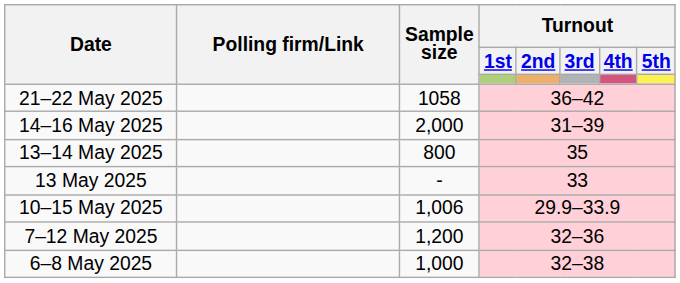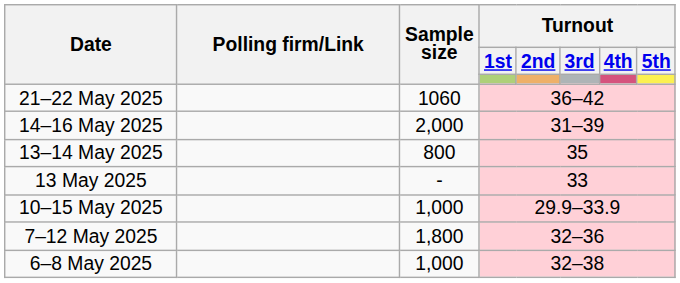 <table class="wikitable sortable" style="text-align:center;font-size:85%;line-height:13px">
 <tr style="height:30px; background:#e9e9e9;">
 <th style="width:115px;" rowspan="3">Date</th>
 <th style="width:150px;" rowspan="3">Polling firm/Link</th>
 <th style="width:50px;" rowspan="3">Sample size</th>
 <th colspan="5">Turnout</th>
 </tr>
 <tr>
 <th><a href='#'>1st</a></th>
 <th><a href='#'>2nd</a></th>
 <th><a href='#'>3rd</a></th>
 <th><a href='#'>4th</a></th>
 <th><a href='#'>5th</a></th>
 </tr>
 <tr>
 <th style="background:#aed079";></th>
 <th style="background:#eeb069";></th>
 <th style="background:#aeb4b6";></th>
 <th style="background:#d5537d";></th>
 <th style="background:#fcf151";></th>
 </tr>
 <tr>
 <td>21–22 May 2025</td>
 <td></td>
-<td>1058</td>
+<td>1060</td>
 <td style="background:#FFD0D7" colspan="5">36–42</td>
 </tr>
 <tr>
 <td>14–16 May 2025</td>
 <td><br></td>
 <td>2,000</td>
 <td style="background:#FFD0D7" colspan="5">31–39</td>
 </tr>
 <tr>
 <td>13–14 May 2025</td>
 <td></td>
 <td>800</td>
 <td style="background:#FFD0D7" colspan="5">35</td>
 </tr>
 <tr>
 <td>13 May 2025</td>
 <td></td>
 <td>-</td>
 <td style="background:#FFD0D7" colspan="5">33</td>
 </tr>
 <tr>
 <td>10–15 May 2025</td>
 <td></td>
-<td>1,006</td>
+<td>1,000</td>
 <td style="background:#FFD0D7" colspan="5">29.9–33.9</td>
 </tr>
 <tr>
 <td>7–12 May 2025</td>
 <td></td>
-<td>1,200</td>
+<td>1,800</td>
 <td style="background:#FFD0D7" colspan="5">32–36</td>
 </tr>
 <tr>
 <td>6–8 May 2025</td>
 <td></td>
 <td>1,000</td>
 <td style="background:#FFD0D7" colspan="5">32–38</td>
 </tr>
 </table>
